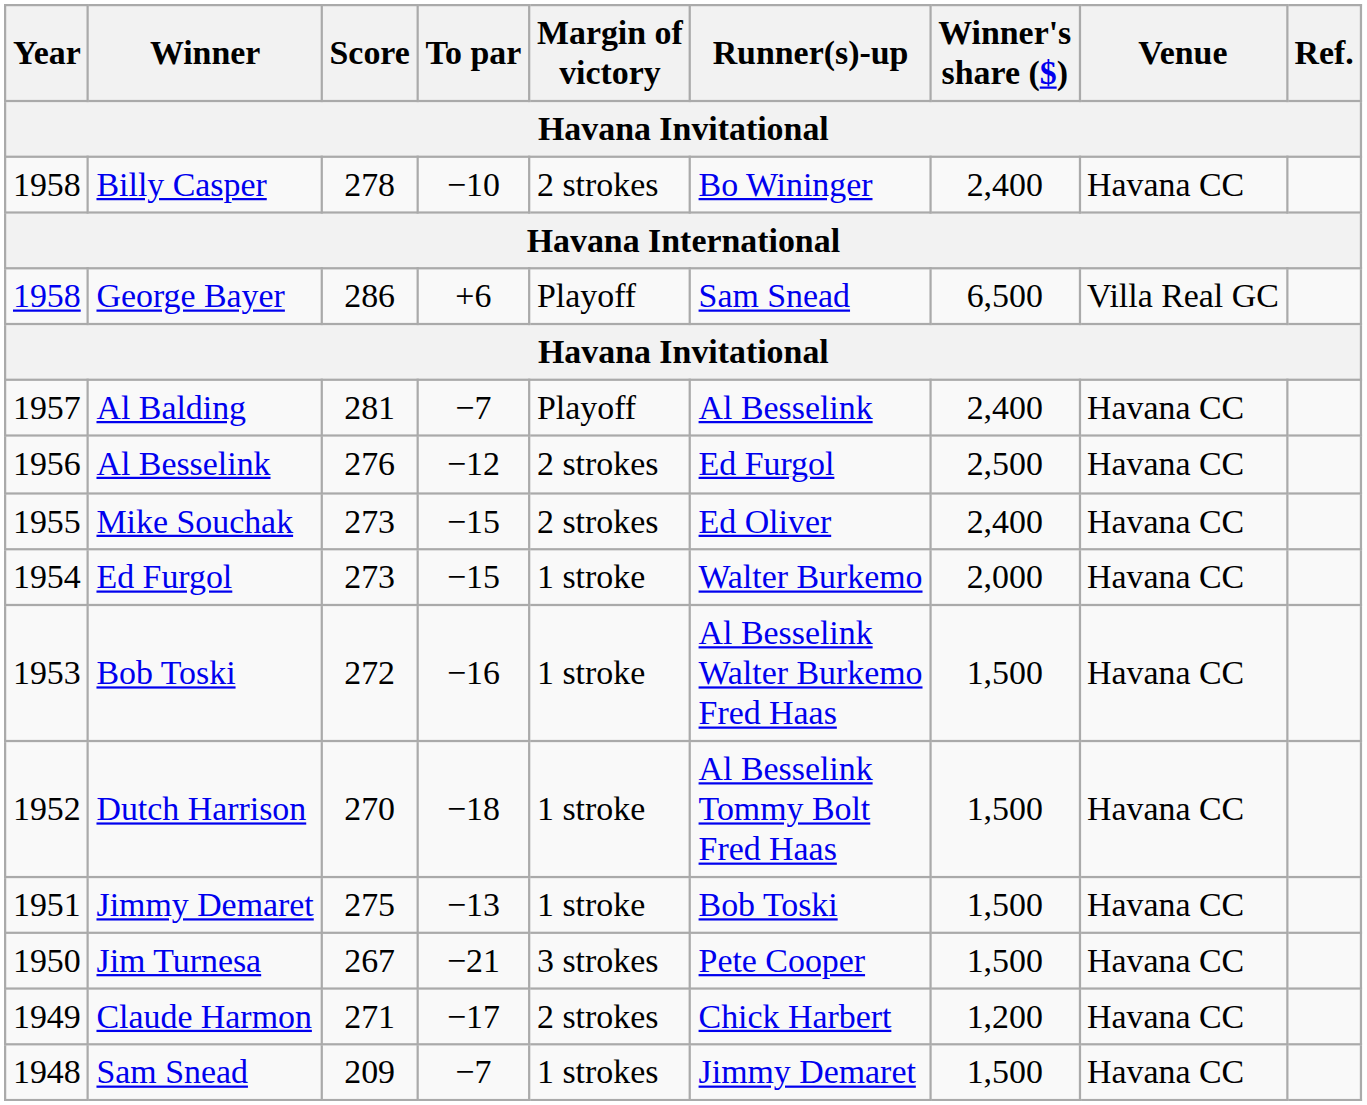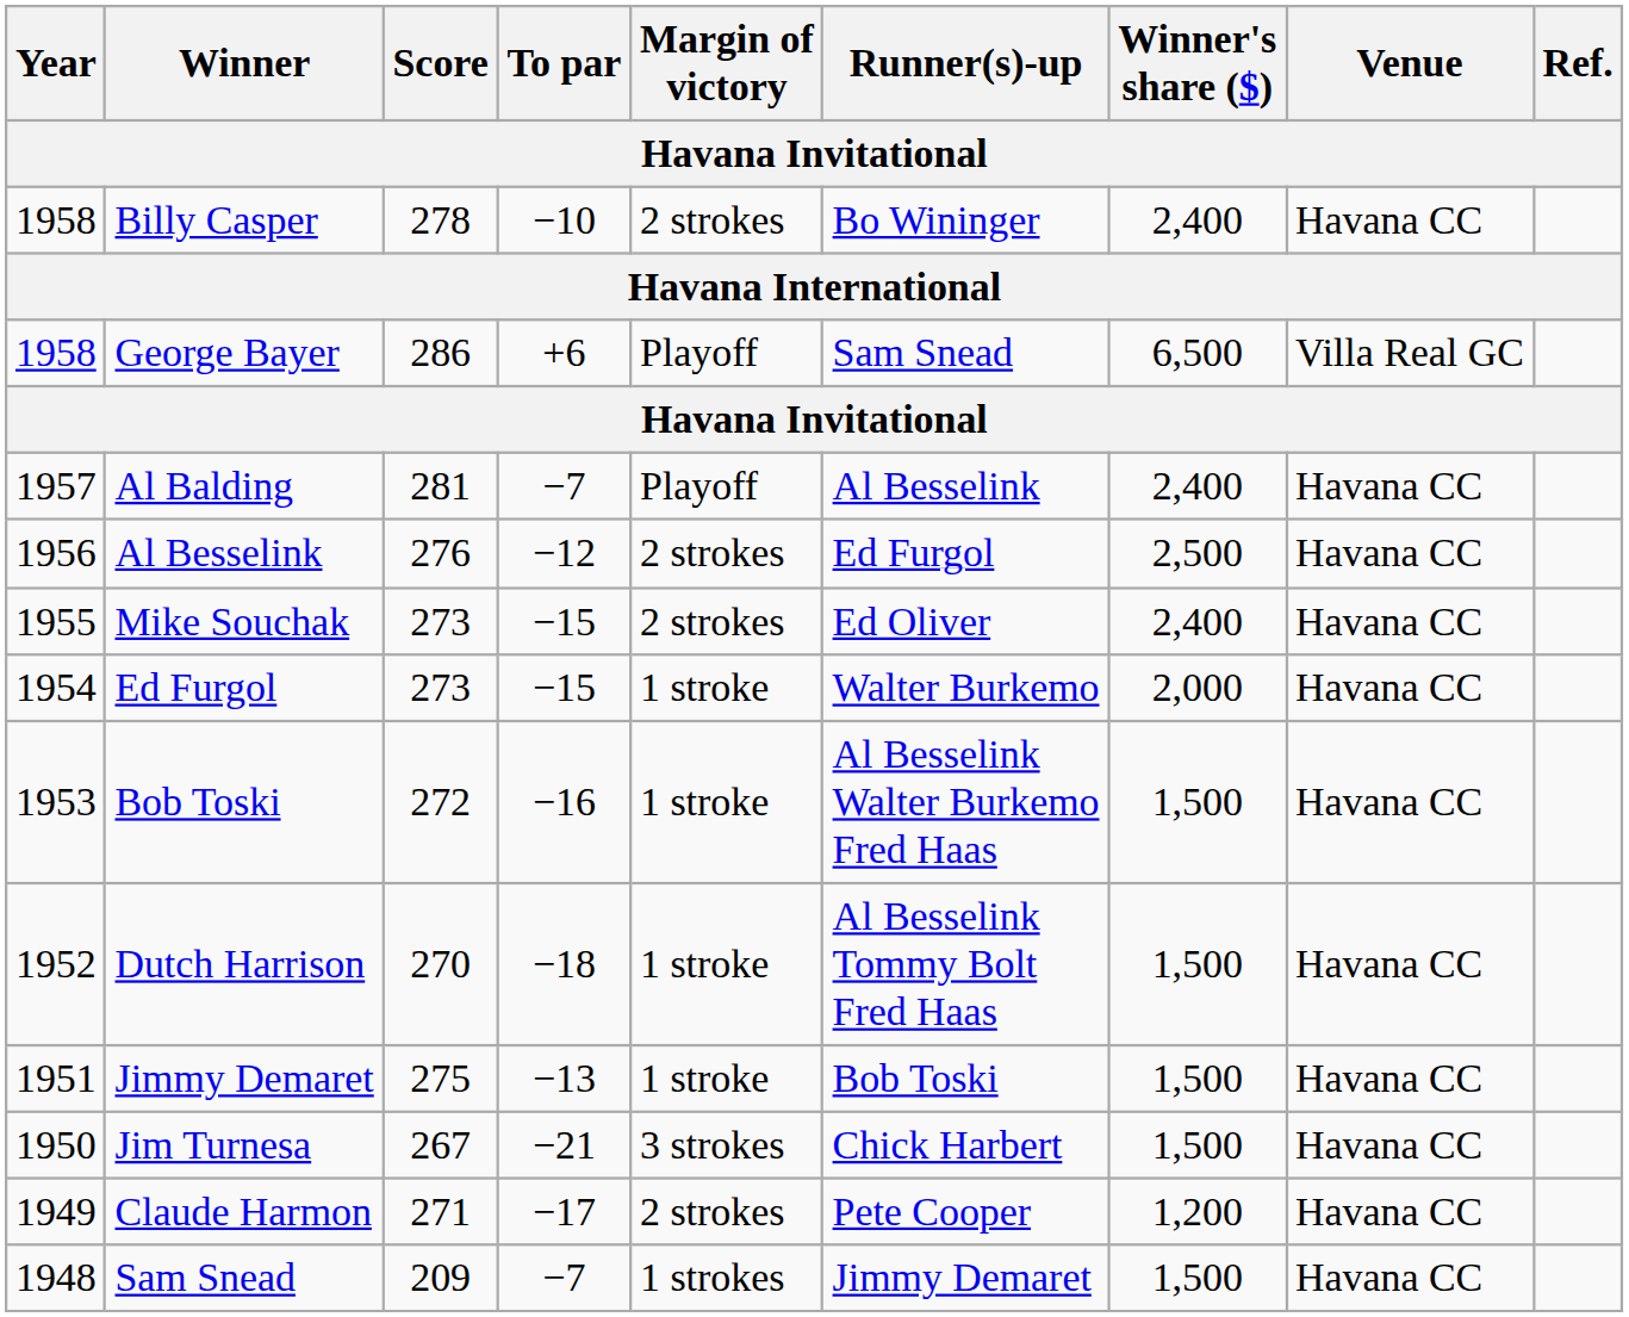 <table class="wikitable" style="font-size:95%">
 <tr>
 <th>Year</th>
 <th>Winner</th>
 <th>Score</th>
 <th>To par</th>
 <th>Margin of<br>victory</th>
 <th>Runner(s)-up</th>
 <th>Winner's<br>share (<a href='#'>$</a>)</th>
 <th>Venue</th>
 <th>Ref.</th>
 </tr>
 <tr>
 <th colspan=10>Havana Invitational</th>
 </tr>
 <tr>
 <td>1958</td>
 <td> <a href='#'>Billy Casper</a></td>
 <td align="center">278</td>
 <td align="center">−10</td>
 <td>2 strokes</td>
 <td> <a href='#'>Bo Wininger</a></td>
 <td align=center>2,400</td>
 <td>Havana CC</td>
 <td></td>
 </tr>
 <tr>
 <th colspan=10>Havana International</th>
 </tr>
 <tr>
 <td><a href='#'>1958</a></td>
 <td> <a href='#'>George Bayer</a></td>
 <td align="center">286</td>
 <td align="center">+6</td>
 <td>Playoff</td>
 <td> <a href='#'>Sam Snead</a></td>
 <td align=center>6,500</td>
 <td>Villa Real GC</td>
 <td></td>
 </tr>
 <tr>
 <th colspan=10>Havana Invitational</th>
 </tr>
 <tr>
 <td>1957</td>
 <td> <a href='#'>Al Balding</a></td>
 <td align="center">281</td>
 <td align="center">−7</td>
 <td>Playoff</td>
 <td> <a href='#'>Al Besselink</a></td>
 <td align=center>2,400</td>
 <td>Havana CC</td>
 <td></td>
 </tr>
 <tr>
 <td>1956</td>
 <td> <a href='#'>Al Besselink</a></td>
 <td align="center">276</td>
 <td align="center">−12</td>
 <td>2 strokes</td>
 <td> <a href='#'>Ed Furgol</a></td>
 <td align=center>2,500</td>
 <td>Havana CC</td>
 <td></td>
 </tr>
 <tr>
 <td>1955</td>
 <td> <a href='#'>Mike Souchak</a></td>
 <td align="center">273</td>
 <td align="center">−15</td>
 <td>2 strokes</td>
 <td> <a href='#'>Ed Oliver</a></td>
 <td align=center>2,400</td>
 <td>Havana CC</td>
 <td></td>
 </tr>
 <tr>
 <td>1954</td>
 <td> <a href='#'>Ed Furgol</a></td>
 <td align="center">273</td>
 <td align="center">−15</td>
 <td>1 stroke</td>
 <td> <a href='#'>Walter Burkemo</a></td>
 <td align=center>2,000</td>
 <td>Havana CC</td>
 <td></td>
 </tr>
 <tr>
 <td>1953</td>
 <td> <a href='#'>Bob Toski</a></td>
 <td align="center">272</td>
 <td align="center">−16</td>
 <td>1 stroke</td>
 <td> <a href='#'>Al Besselink</a><br> <a href='#'>Walter Burkemo</a><br> <a href='#'>Fred Haas</a></td>
 <td align=center>1,500</td>
 <td>Havana CC</td>
 <td></td>
 </tr>
 <tr>
 <td>1952</td>
 <td> <a href='#'>Dutch Harrison</a></td>
 <td align="center">270</td>
 <td align="center">−18</td>
 <td>1 stroke</td>
 <td> <a href='#'>Al Besselink</a><br> <a href='#'>Tommy Bolt</a><br> <a href='#'>Fred Haas</a></td>
 <td align=center>1,500</td>
 <td>Havana CC</td>
 <td></td>
 </tr>
 <tr>
 <td>1951</td>
 <td> <a href='#'>Jimmy Demaret</a></td>
 <td align="center">275</td>
 <td align="center">−13</td>
 <td>1 stroke</td>
 <td> <a href='#'>Bob Toski</a></td>
 <td align=center>1,500</td>
 <td>Havana CC</td>
 <td></td>
 </tr>
 <tr>
 <td>1950</td>
 <td> <a href='#'>Jim Turnesa</a></td>
 <td align="center">267</td>
 <td align="center">−21</td>
 <td>3 strokes</td>
-<td> <a href='#'>Pete Cooper</a></td>
+<td> <a href='#'>Chick Harbert</a></td>
 <td align=center>1,500</td>
 <td>Havana CC</td>
 <td></td>
 </tr>
 <tr>
 <td>1949</td>
 <td> <a href='#'>Claude Harmon</a></td>
 <td align="center">271</td>
 <td align="center">−17</td>
 <td>2 strokes</td>
-<td> <a href='#'>Chick Harbert</a></td>
+<td> <a href='#'>Pete Cooper</a></td>
 <td align=center>1,200</td>
 <td>Havana CC</td>
 <td></td>
 </tr>
 <tr>
 <td>1948</td>
 <td> <a href='#'>Sam Snead</a></td>
 <td align="center">209</td>
 <td align="center">−7</td>
 <td>1 strokes</td>
 <td> <a href='#'>Jimmy Demaret</a></td>
 <td align=center>1,500</td>
 <td>Havana CC</td>
 <td></td>
 </tr>
 </table>
